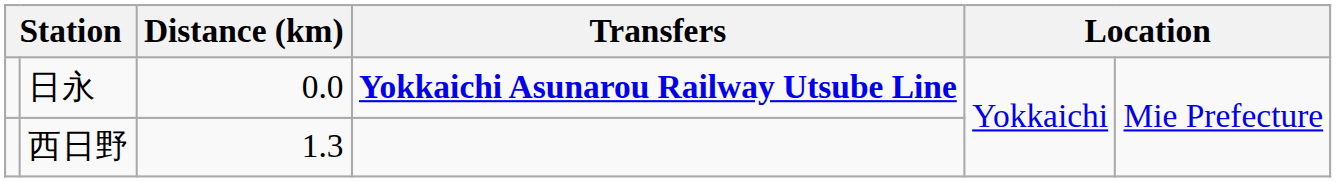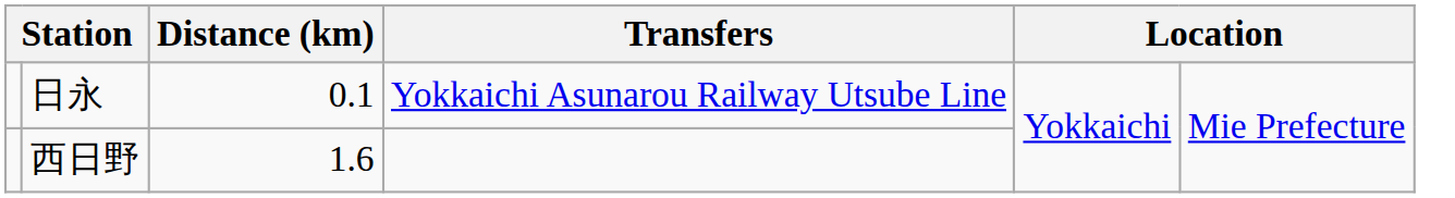 <table class=wikitable>
 <tr>
 <th colspan="2">Station</th>
 <th>Distance (km)</th>
 <th>Transfers</th>
 <th colspan="2">Location</th>
 </tr>
 <tr>
 <td></td>
 <td>日永</td>
-<td align=right>0.0</td>
-<td><strong><a href='#'>Yokkaichi Asunarou Railway Utsube Line</a></strong></td>
+<td align=right>0.1</td>
+<td><a href='#'>Yokkaichi Asunarou Railway Utsube Line</a></td>
 <td rowspan="2" style="text-align:center;"><a href='#'>Yokkaichi</a></td>
 <td rowspan="2" style="text-align:center;"><a href='#'>Mie Prefecture</a></td>
 </tr>
 <tr>
 <td></td>
 <td>西日野</td>
-<td align=right>1.3</td>
+<td align=right>1.6</td>
 <td></td>
 </tr>
 </table>
